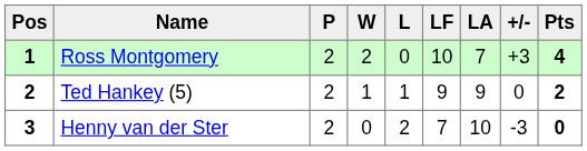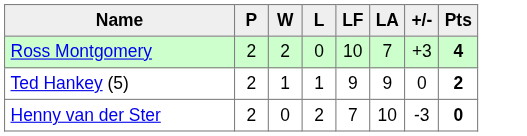 <table style=border-collapse:collapse border=1 cellspacing=0 cellpadding=5>
 <tr align=center bgcolor=#efefef>
-<th width=20>Pos</th>
 <th width=200>Name</th>
 <th width=20>P</th>
 <th width=20>W</th>
 <th width=20>L</th>
 <th width=20>LF</th>
 <th width=20>LA</th>
 <th width=20>+/-</th>
 <th width=20>Pts</th>
 </tr>
 <tr align=center style="background: #ccffcc;">
-<td><strong>1</strong></td>
 <td align="left"> <a href='#'>Ross Montgomery</a></td>
 <td>2</td>
 <td>2</td>
 <td>0</td>
 <td>10</td>
 <td>7</td>
 <td>+3</td>
 <td><strong>4</strong></td>
 </tr>
 <tr align=center>
-<td><strong>2</strong></td>
 <td align="left"> <a href='#'>Ted Hankey</a> (5)</td>
 <td>2</td>
 <td>1</td>
 <td>1</td>
 <td>9</td>
 <td>9</td>
 <td>0</td>
 <td><strong>2</strong></td>
 </tr>
 <tr align=center>
-<td><strong>3</strong></td>
 <td align="left"> <a href='#'>Henny van der Ster</a></td>
 <td>2</td>
 <td>0</td>
 <td>2</td>
 <td>7</td>
 <td>10</td>
 <td>-3</td>
 <td><strong>0</strong></td>
 </tr>
 </table>
